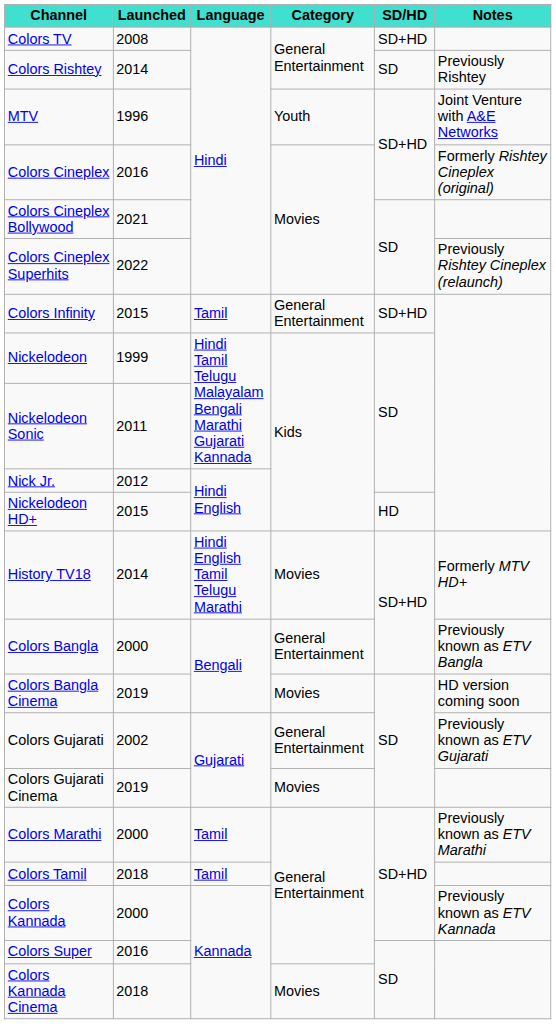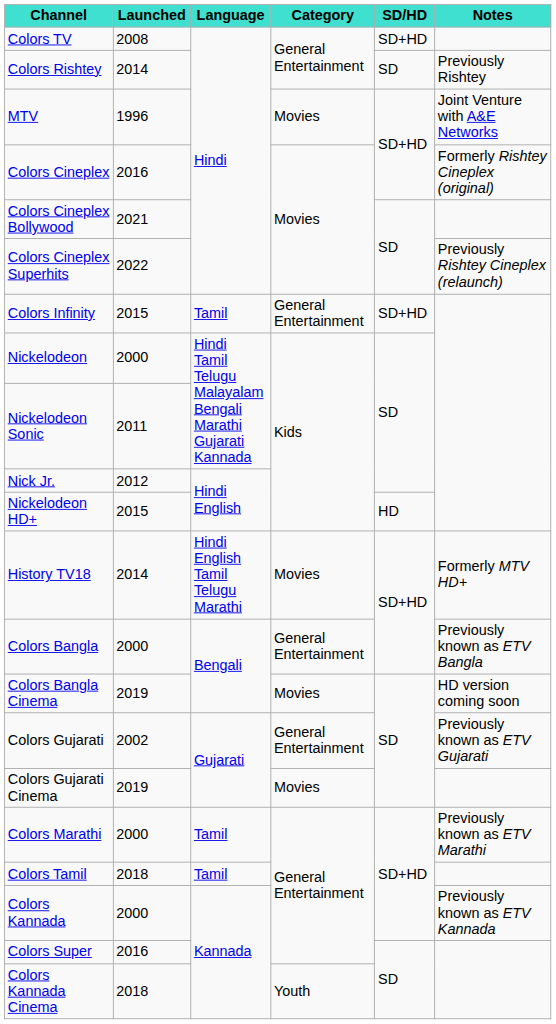 <table class="wikitable sortable">
 <tr>
 <th style="width:430pt;background:Turquoise;">Channel</th>
 <th style="width:105pt;background:Turquoise;">Launched</th>
 <th style="width:120pt;background:Turquoise;">Language</th>
 <th style="width:200pt;background:Turquoise;">Category</th>
 <th style="width:105pt;background:Turquoise;">SD/HD</th>
 <th style="width:750pt;background:Turquoise;">Notes</th>
 </tr>
 <tr>
 <td><a href='#'>Colors TV</a></td>
 <td>2008</td>
 <td rowspan="6"><a href='#'>Hindi</a></td>
 <td rowspan="2">General Entertainment</td>
 <td>SD+HD</td>
 <td></td>
 </tr>
 <tr>
 <td><a href='#'>Colors Rishtey</a></td>
 <td>2014</td>
 <td>SD</td>
 <td>Previously Rishtey</td>
 </tr>
 <tr>
 <td><a href='#'>MTV</a></td>
 <td>1996</td>
-<td>Youth</td>
+<td>Movies</td>
 <td rowspan="2">SD+HD</td>
 <td>Joint Venture with <a href='#'>A&E Networks</a></td>
 </tr>
 <tr>
 <td><a href='#'>Colors Cineplex</a></td>
 <td>2016</td>
 <td rowspan="3">Movies</td>
 <td>Formerly <em>Rishtey Cineplex (original)</em></td>
 </tr>
 <tr>
 <td><a href='#'>Colors Cineplex Bollywood</a></td>
 <td>2021</td>
 <td rowspan="2">SD</td>
 <td></td>
 </tr>
 <tr>
 <td><a href='#'>Colors Cineplex Superhits</a></td>
 <td>2022</td>
 <td>Previously <em>Rishtey Cineplex (relaunch)</em></td>
 </tr>
 <tr>
 <td><a href='#'>Colors Infinity</a></td>
 <td>2015</td>
 <td><a href='#'>Tamil</a></td>
 <td>General Entertainment</td>
 <td>SD+HD</td>
 <td rowspan="5"></td>
 </tr>
 <tr>
 <td><a href='#'>Nickelodeon</a></td>
-<td>1999</td>
+<td>2000</td>
 <td rowspan="2"><a href='#'>Hindi</a><br><a href='#'>Tamil</a><br><a href='#'>Telugu</a><br><a href='#'>Malayalam</a><br><a href='#'>Bengali</a><br><a href='#'>Marathi</a><br><a href='#'>Gujarati</a><br><a href='#'>Kannada</a></td>
 <td rowspan="4">Kids</td>
 <td rowspan="3">SD</td>
 </tr>
 <tr>
 <td><a href='#'>Nickelodeon Sonic</a></td>
 <td>2011</td>
 </tr>
 <tr>
 <td><a href='#'>Nick Jr.</a></td>
 <td>2012</td>
 <td rowspan="2"><a href='#'>Hindi</a><br><a href='#'>English</a></td>
 </tr>
 <tr>
 <td><a href='#'>Nickelodeon HD+</a></td>
 <td>2015</td>
 <td>HD</td>
 </tr>
 <tr>
 <td><a href='#'>History TV18</a></td>
 <td>2014</td>
 <td><a href='#'>Hindi</a><br><a href='#'>English</a><br><a href='#'>Tamil</a><br><a href='#'>Telugu</a><br><a href='#'>Marathi</a></td>
 <td>Movies</td>
 <td rowspan="2">SD+HD</td>
 <td>Formerly <em>MTV HD+</em></td>
 </tr>
 <tr>
 <td><a href='#'>Colors Bangla</a></td>
 <td>2000</td>
 <td rowspan="2"><a href='#'>Bengali</a></td>
 <td>General Entertainment</td>
 <td>Previously known as <em>ETV Bangla</em></td>
 </tr>
 <tr>
 <td><a href='#'>Colors Bangla Cinema</a></td>
 <td>2019</td>
 <td>Movies</td>
 <td rowspan="3">SD</td>
 <td>HD version coming soon</td>
 </tr>
 <tr>
 <td>Colors Gujarati</td>
 <td>2002</td>
 <td rowspan="2"><a href='#'>Gujarati</a></td>
 <td>General Entertainment</td>
 <td>Previously known as <em>ETV Gujarati</em></td>
 </tr>
 <tr>
 <td>Colors Gujarati Cinema</td>
 <td>2019</td>
 <td>Movies</td>
 <td></td>
 </tr>
 <tr>
 <td><a href='#'>Colors Marathi</a></td>
 <td>2000</td>
 <td><a href='#'>Tamil</a></td>
 <td rowspan="4">General Entertainment</td>
 <td rowspan="3">SD+HD</td>
 <td>Previously known as <em>ETV Marathi</em></td>
 </tr>
 <tr>
 <td><a href='#'>Colors Tamil</a></td>
 <td>2018</td>
 <td><a href='#'>Tamil</a></td>
 <td></td>
 </tr>
 <tr>
 <td><a href='#'>Colors Kannada</a></td>
 <td>2000</td>
 <td rowspan="3"><a href='#'>Kannada</a></td>
 <td>Previously known as <em>ETV Kannada</em></td>
 </tr>
 <tr>
 <td><a href='#'>Colors Super</a></td>
 <td>2016</td>
 <td rowspan="2">SD</td>
 <td rowspan="2"></td>
 </tr>
 <tr>
 <td><a href='#'>Colors Kannada Cinema</a></td>
 <td>2018</td>
-<td>Movies</td>
+<td>Youth</td>
 </tr>
 </table>
